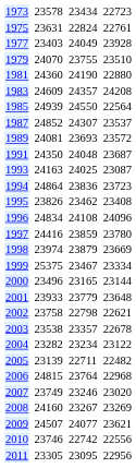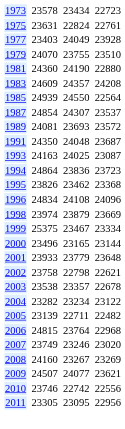 <table>
 <tr>
 <td align=center bgcolor = DDEEFF><a href='#'>1973</a></td>
 <td></td>
 <td>23578</td>
 <td></td>
 <td>23434</td>
 <td></td>
 <td>22723</td>
 </tr>
 <tr>
 <td align=center bgcolor = DDEEFF><a href='#'>1975</a></td>
 <td></td>
 <td>23631</td>
 <td></td>
 <td>22824</td>
 <td></td>
 <td>22761</td>
 </tr>
 <tr>
 <td align=center bgcolor = DDEEFF><a href='#'>1977</a></td>
 <td></td>
 <td>23403</td>
 <td></td>
 <td>24049</td>
 <td></td>
 <td>23928</td>
 </tr>
 <tr>
 <td align=center bgcolor = DDEEFF><a href='#'>1979</a></td>
 <td></td>
 <td>24070</td>
 <td></td>
 <td>23755</td>
 <td></td>
 <td>23510</td>
 </tr>
 <tr>
 <td align=center bgcolor = DDEEFF><a href='#'>1981</a></td>
 <td></td>
 <td>24360</td>
 <td></td>
 <td>24190</td>
 <td></td>
 <td>22880</td>
 </tr>
 <tr>
 <td align=center bgcolor = DDEEFF><a href='#'>1983</a></td>
 <td></td>
 <td>24609</td>
 <td></td>
 <td>24357</td>
 <td></td>
 <td>24208</td>
 </tr>
 <tr>
 <td align=center bgcolor = DDEEFF><a href='#'>1985</a></td>
 <td></td>
 <td>24939</td>
 <td></td>
 <td>24550</td>
 <td></td>
 <td>22564</td>
 </tr>
 <tr>
 <td align=center bgcolor = DDEEFF><a href='#'>1987</a></td>
 <td></td>
-<td>24852</td>
+<td>24854</td>
 <td></td>
 <td>24307</td>
 <td></td>
 <td>23537</td>
 </tr>
 <tr>
 <td align=center bgcolor = DDEEFF><a href='#'>1989</a></td>
 <td></td>
 <td>24081</td>
 <td></td>
 <td>23693</td>
 <td></td>
 <td>23572</td>
 </tr>
 <tr>
 <td align=center bgcolor = DDEEFF><a href='#'>1991</a></td>
 <td></td>
 <td>24350</td>
 <td></td>
 <td>24048</td>
 <td></td>
 <td>23687</td>
 </tr>
 <tr>
 <td align=center bgcolor = DDEEFF><a href='#'>1993</a></td>
 <td></td>
 <td>24163</td>
 <td></td>
 <td>24025</td>
 <td></td>
 <td>23087</td>
 </tr>
 <tr>
 <td align=center bgcolor = DDEEFF><a href='#'>1994</a></td>
 <td></td>
 <td>24864</td>
 <td></td>
 <td>23836</td>
 <td></td>
 <td>23723</td>
 </tr>
 <tr>
 <td align=center bgcolor = DDEEFF><a href='#'>1995</a></td>
 <td></td>
 <td>23826</td>
 <td></td>
 <td>23462</td>
 <td></td>
-<td>23408</td>
+<td>23368</td>
 </tr>
 <tr>
 <td align=center bgcolor = DDEEFF><a href='#'>1996</a></td>
 <td></td>
 <td>24834</td>
 <td></td>
 <td>24108</td>
 <td></td>
 <td>24096</td>
-</tr>
-<tr>
-<td align=center bgcolor = DDEEFF><a href='#'>1997</a></td>
-<td></td>
-<td>24416</td>
-<td></td>
-<td>23859</td>
-<td></td>
-<td>23780</td>
 </tr>
 <tr>
 <td align=center bgcolor = DDEEFF><a href='#'>1998</a></td>
 <td></td>
 <td>23974</td>
 <td></td>
 <td>23879</td>
 <td></td>
 <td>23669</td>
 </tr>
 <tr>
 <td align=center bgcolor = DDEEFF><a href='#'>1999</a></td>
 <td></td>
 <td>25375</td>
 <td></td>
 <td>23467</td>
 <td></td>
 <td>23334</td>
 </tr>
 <tr>
 <td align=center bgcolor = DDEEFF><a href='#'>2000</a></td>
 <td></td>
 <td>23496</td>
 <td></td>
 <td>23165</td>
 <td></td>
 <td>23144</td>
 </tr>
 <tr>
 <td align=center bgcolor = DDEEFF><a href='#'>2001</a></td>
 <td></td>
 <td>23933</td>
 <td></td>
 <td>23779</td>
 <td></td>
 <td>23648</td>
 </tr>
 <tr>
 <td align=center bgcolor = DDEEFF><a href='#'>2002</a></td>
 <td></td>
 <td>23758</td>
 <td></td>
 <td>22798</td>
 <td></td>
 <td>22621</td>
 </tr>
 <tr>
 <td align=center bgcolor = DDEEFF><a href='#'>2003</a></td>
 <td></td>
 <td>23538</td>
 <td></td>
 <td>23357</td>
 <td></td>
 <td>22678</td>
 </tr>
 <tr>
 <td align=center bgcolor = DDEEFF><a href='#'>2004</a></td>
 <td></td>
 <td>23282</td>
 <td></td>
 <td>23234</td>
 <td></td>
 <td>23122</td>
 </tr>
 <tr>
 <td align=center bgcolor = DDEEFF><a href='#'>2005</a></td>
 <td></td>
 <td>23139</td>
 <td></td>
 <td>22711</td>
 <td></td>
 <td>22482</td>
 </tr>
 <tr>
 <td align=center bgcolor = DDEEFF><a href='#'>2006</a></td>
 <td></td>
 <td>24815</td>
 <td></td>
 <td>23764</td>
 <td></td>
 <td>22968</td>
 </tr>
 <tr>
 <td align=center bgcolor = DDEEFF><a href='#'>2007</a></td>
 <td></td>
 <td>23749</td>
 <td></td>
 <td>23246</td>
 <td></td>
 <td>23020</td>
 </tr>
 <tr>
 <td align=center bgcolor = DDEEFF><a href='#'>2008</a></td>
 <td></td>
 <td>24160</td>
 <td></td>
 <td>23267</td>
 <td></td>
 <td>23269</td>
 </tr>
 <tr>
 <td align=center bgcolor = DDEEFF><a href='#'>2009</a></td>
 <td></td>
 <td>24507</td>
 <td></td>
 <td>24077</td>
 <td></td>
 <td>23621</td>
 </tr>
 <tr>
 <td align=center bgcolor = DDEEFF><a href='#'>2010</a></td>
 <td></td>
 <td>23746</td>
 <td></td>
 <td>22742</td>
 <td></td>
 <td>22556</td>
 </tr>
 <tr>
 <td align=center bgcolor = DDEEFF><a href='#'>2011</a></td>
 <td></td>
 <td>23305</td>
 <td></td>
 <td>23095</td>
 <td></td>
 <td>22956</td>
 </tr>
 </table>
